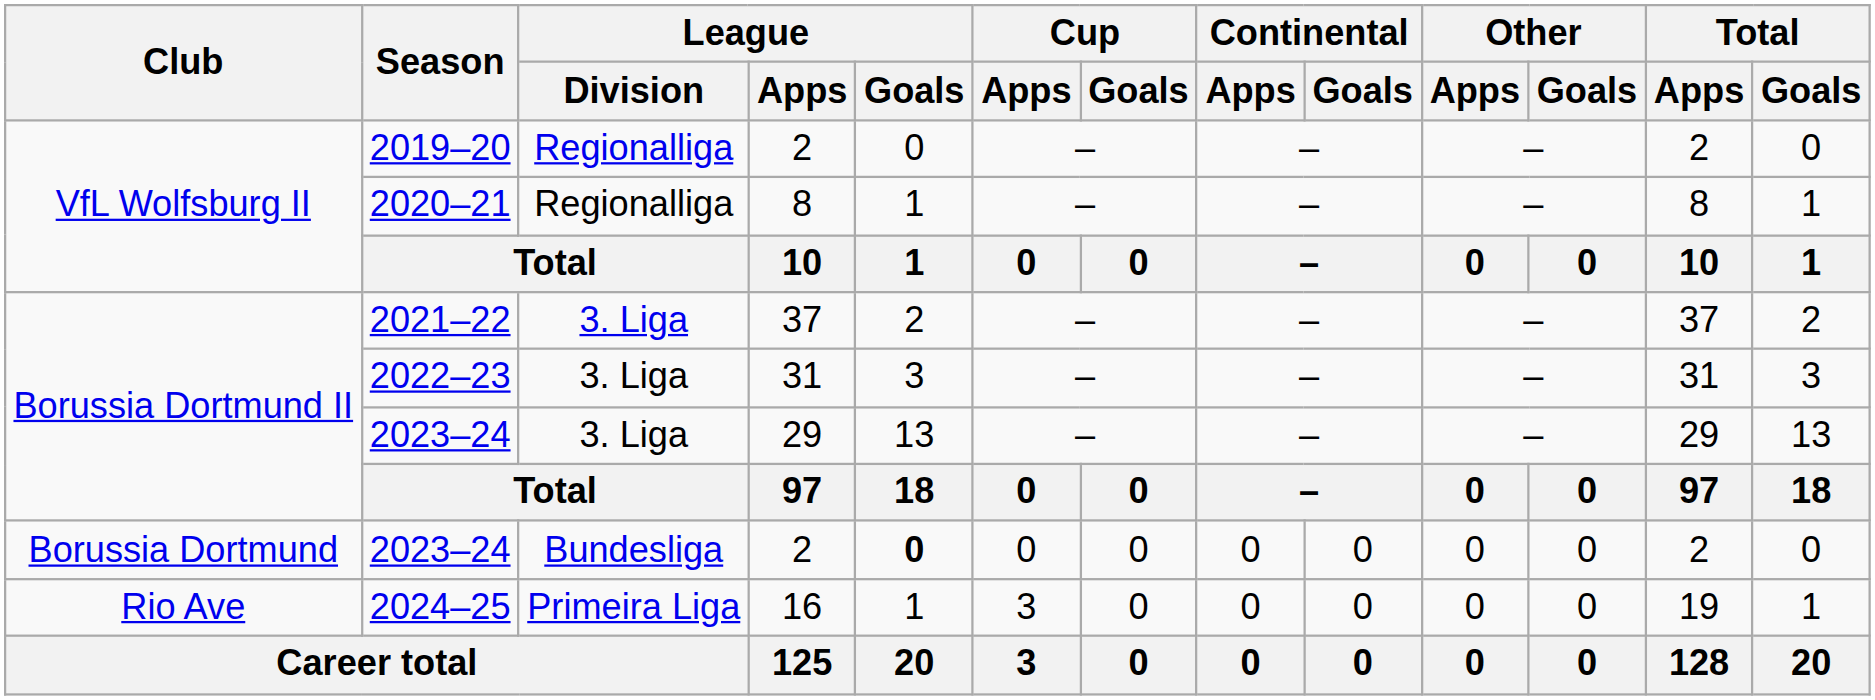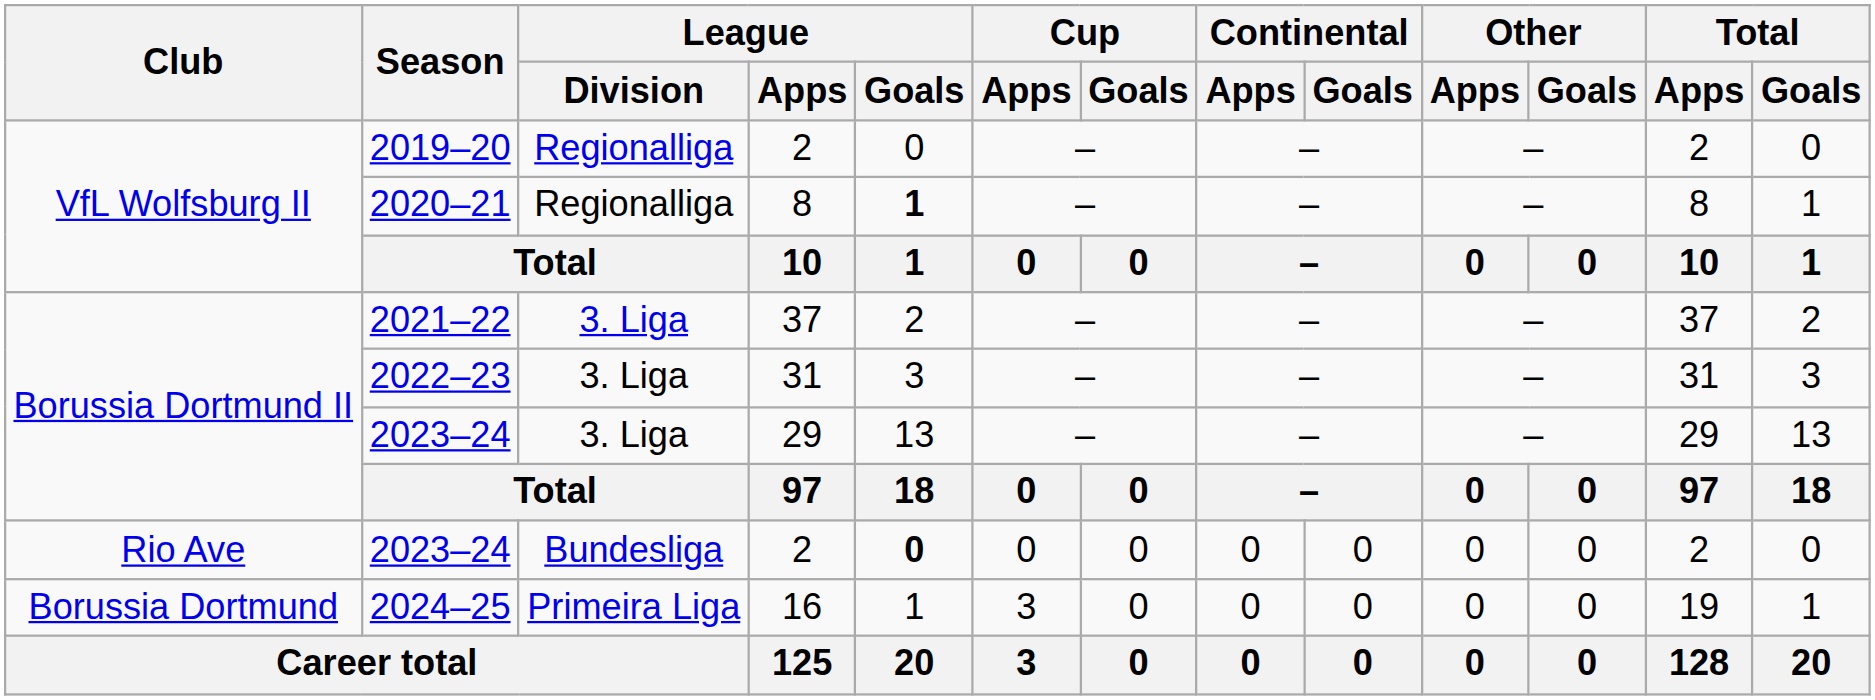 <table class=wikitable style=text-align:center>
 <tr>
 <th rowspan="2">Club</th>
 <th rowspan="2">Season</th>
 <th colspan="3">League</th>
 <th colspan="2">Cup</th>
 <th colspan="2">Continental</th>
 <th colspan="2">Other</th>
 <th colspan="2">Total</th>
 </tr>
 <tr>
 <th>Division</th>
 <th>Apps</th>
 <th>Goals</th>
 <th>Apps</th>
 <th>Goals</th>
 <th>Apps</th>
 <th>Goals</th>
 <th>Apps</th>
 <th>Goals</th>
 <th>Apps</th>
 <th>Goals</th>
 </tr>
 <tr>
 <td rowspan="3"><a href='#'>VfL Wolfsburg II</a></td>
 <td><a href='#'>2019–20</a></td>
 <td><a href='#'>Regionalliga</a></td>
 <td>2</td>
 <td>0</td>
 <td colspan="2">–</td>
 <td colspan="2">–</td>
 <td colspan="2">–</td>
 <td>2</td>
 <td>0</td>
 </tr>
 <tr>
 <td><a href='#'>2020–21</a></td>
 <td>Regionalliga</td>
 <td>8</td>
-<td>1</td>
+<td><strong>1</strong></td>
 <td colspan="2">–</td>
 <td colspan="2">–</td>
 <td colspan="2">–</td>
 <td>8</td>
 <td>1</td>
 </tr>
 <tr>
 <th colspan="2">Total</th>
 <th>10</th>
 <th>1</th>
 <th>0</th>
 <th>0</th>
 <th colspan="2">–</th>
 <th>0</th>
 <th>0</th>
 <th>10</th>
 <th>1</th>
 </tr>
 <tr>
 <td rowspan="4"><a href='#'>Borussia Dortmund II</a></td>
 <td><a href='#'>2021–22</a></td>
 <td><a href='#'>3. Liga</a></td>
 <td>37</td>
 <td>2</td>
 <td colspan="2">–</td>
 <td colspan="2">–</td>
 <td colspan="2">–</td>
 <td>37</td>
 <td>2</td>
 </tr>
 <tr>
 <td><a href='#'>2022–23</a></td>
 <td>3. Liga</td>
 <td>31</td>
 <td>3</td>
 <td colspan="2">–</td>
 <td colspan="2">–</td>
 <td colspan="2">–</td>
 <td>31</td>
 <td>3</td>
 </tr>
 <tr>
 <td><a href='#'>2023–24</a></td>
 <td>3. Liga</td>
 <td>29</td>
 <td>13</td>
 <td colspan="2">–</td>
 <td colspan="2">–</td>
 <td colspan="2">–</td>
 <td>29</td>
 <td>13</td>
 </tr>
 <tr>
 <th colspan="2">Total</th>
 <th>97</th>
 <th>18</th>
 <th>0</th>
 <th>0</th>
 <th colspan="2">–</th>
 <th>0</th>
 <th>0</th>
 <th>97</th>
 <th>18</th>
 </tr>
 <tr>
-<td><a href='#'>Borussia Dortmund</a></td>
+<td><a href='#'>Rio Ave</a></td>
 <td><a href='#'>2023–24</a></td>
 <td><a href='#'>Bundesliga</a></td>
 <td>2</td>
 <td><strong>0</strong></td>
 <td>0</td>
 <td>0</td>
 <td>0</td>
 <td>0</td>
 <td>0</td>
 <td>0</td>
 <td>2</td>
 <td>0</td>
 </tr>
 <tr>
-<td><a href='#'>Rio Ave</a></td>
+<td><a href='#'>Borussia Dortmund</a></td>
 <td><a href='#'>2024–25</a></td>
 <td><a href='#'>Primeira Liga</a></td>
 <td>16</td>
 <td>1</td>
 <td>3</td>
 <td>0</td>
 <td>0</td>
 <td>0</td>
 <td>0</td>
 <td>0</td>
 <td>19</td>
 <td>1</td>
 </tr>
 <tr>
 <th colspan="3">Career total</th>
 <th>125</th>
 <th>20</th>
 <th>3</th>
 <th>0</th>
 <th>0</th>
 <th>0</th>
 <th>0</th>
 <th>0</th>
 <th>128</th>
 <th>20</th>
 </tr>
 </table>
